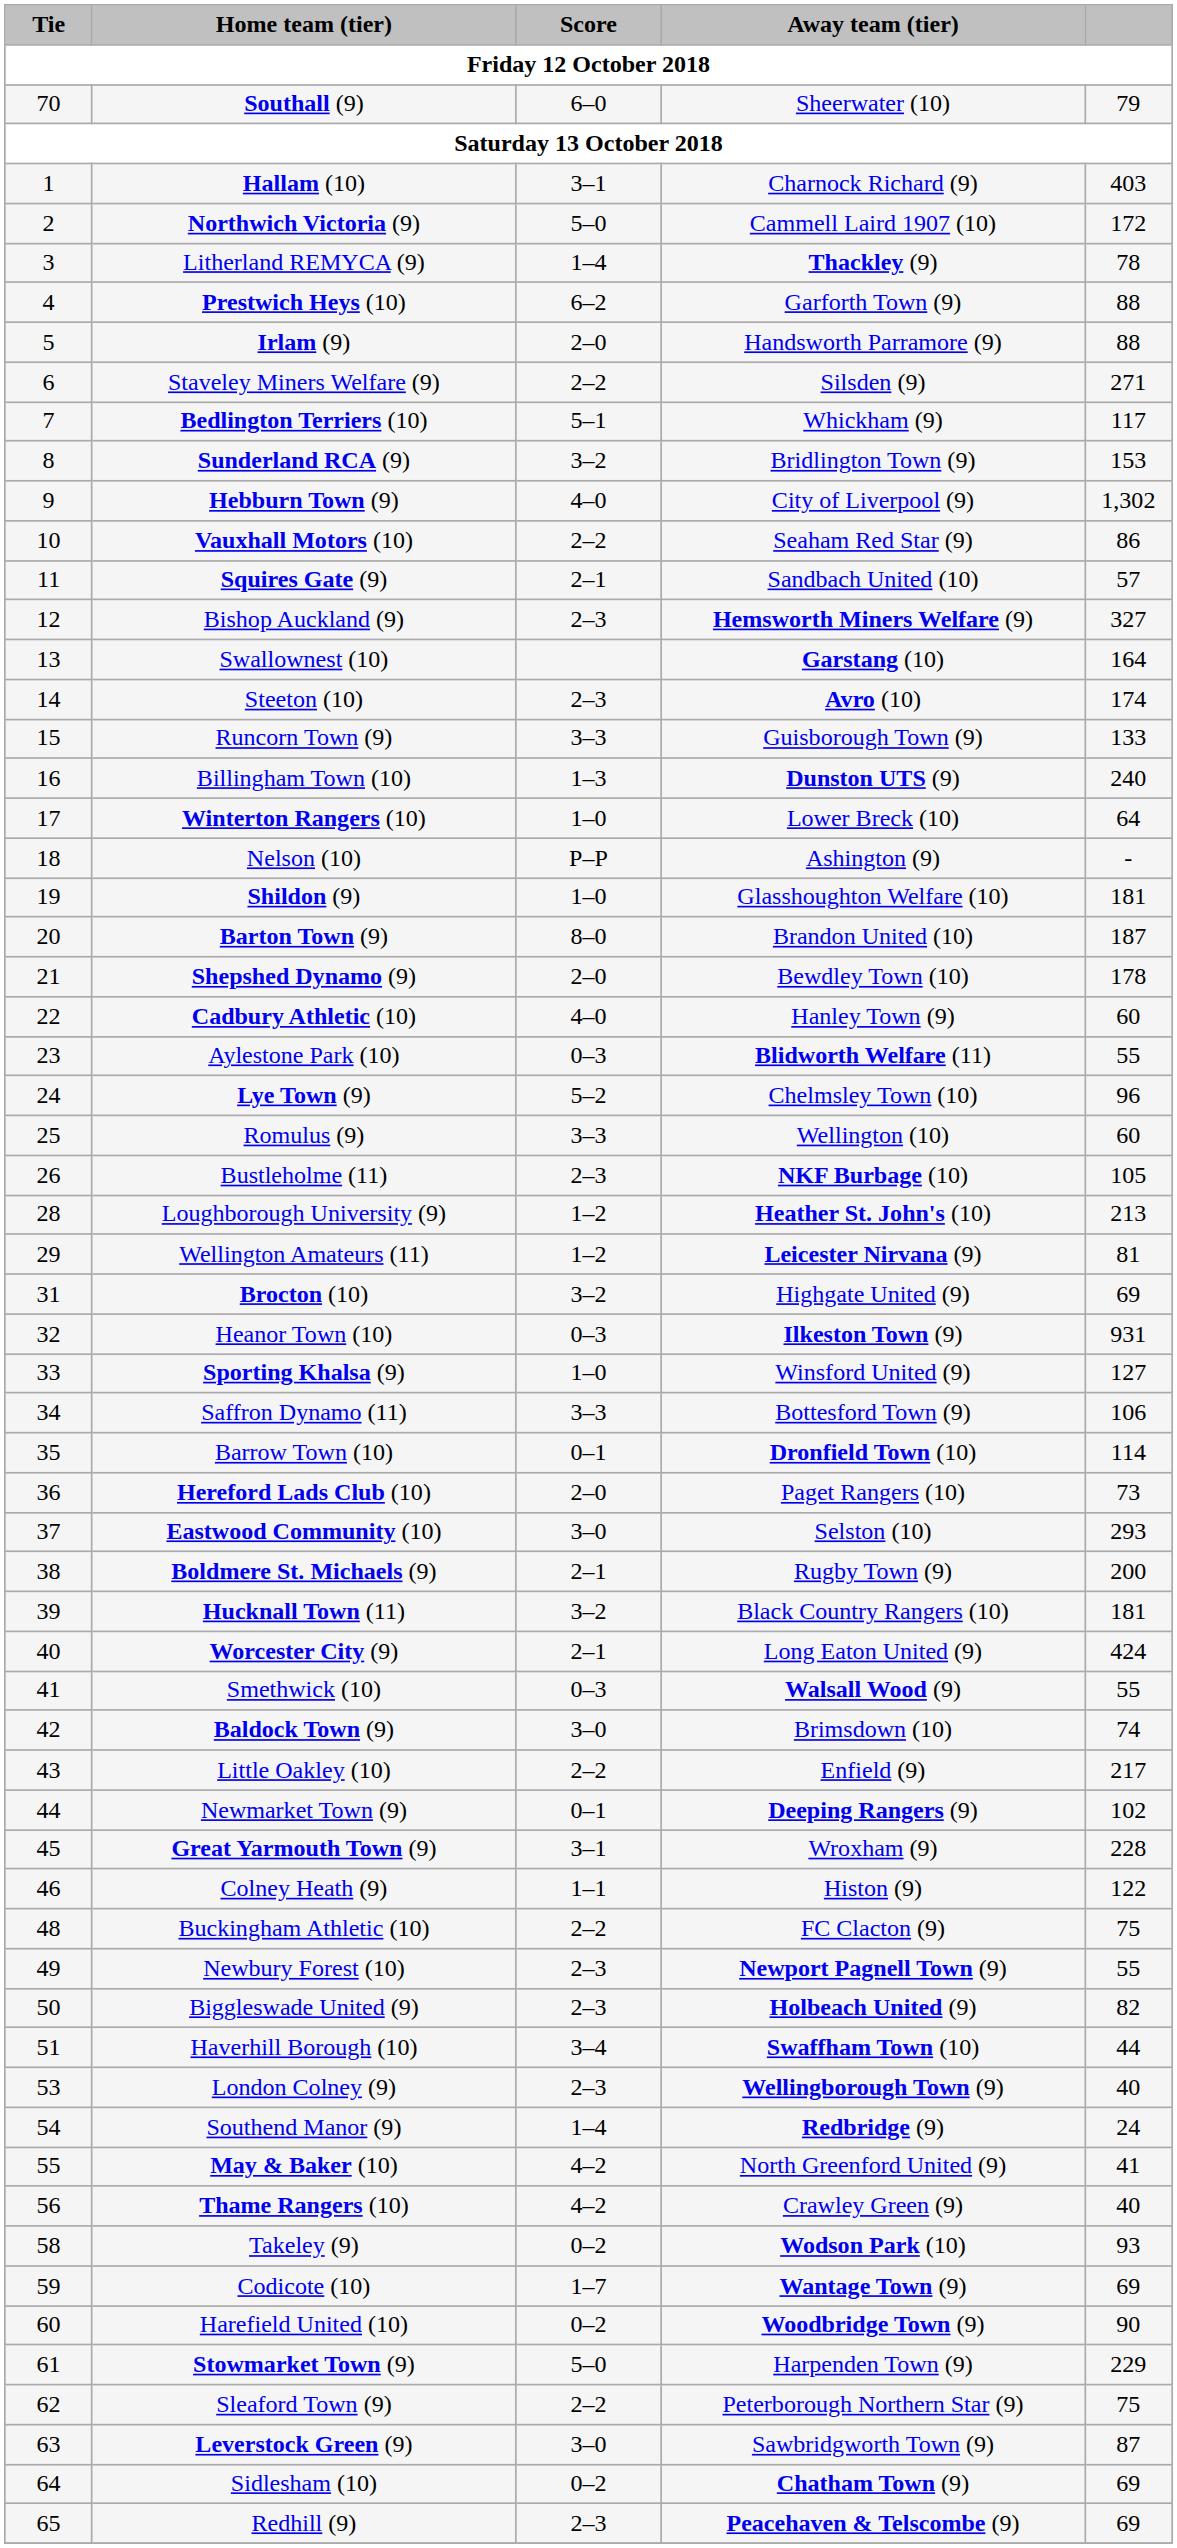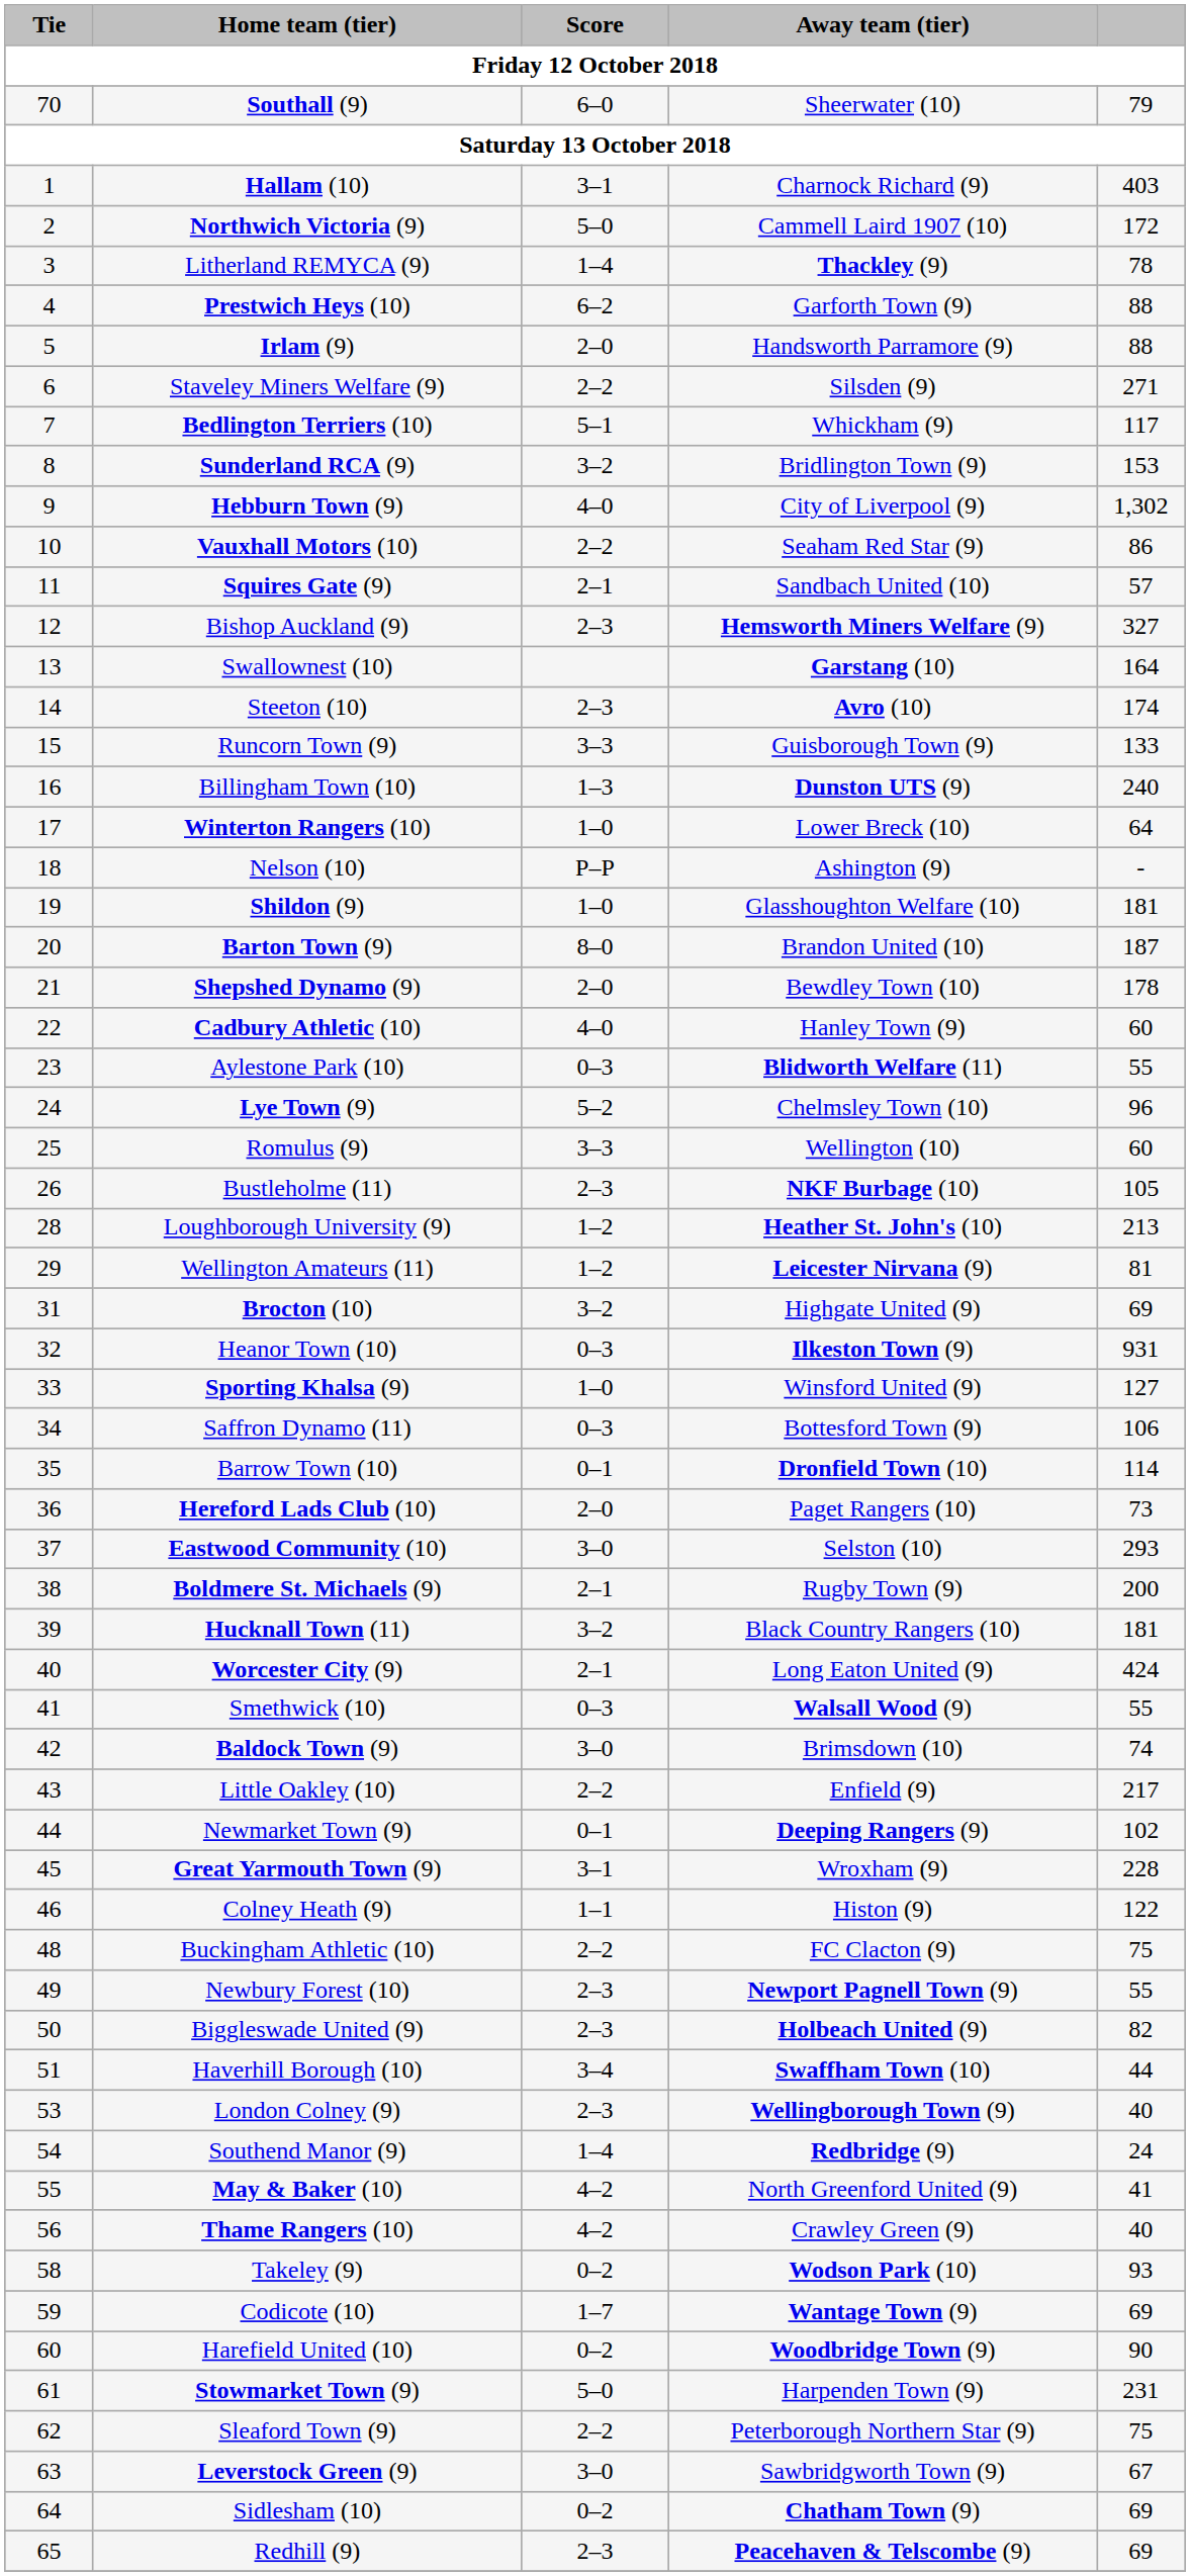 <table class="wikitable" style="width: 700px; background:WhiteSmoke; text-align:center; font-size:90%">
 <tr>
 <td scope="col" style="width:  7.50%; background:silver;"><strong>Tie</strong></td>
 <td scope="col" style="width: 36.25%; background:silver;"><strong>Home team (tier)</strong></td>
 <td scope="col" style="width: 12.50%; background:silver;"><strong>Score</strong></td>
 <td scope="col" style="width: 36.25%; background:silver;"><strong>Away team (tier)</strong></td>
 <td scope="col" style="width:  7.50%; background:silver;"><strong></strong></td>
 </tr>
 <tr>
 <td colspan="5" style= background:White><strong>Friday 12 October 2018</strong></td>
 </tr>
 <tr>
 <td>70</td>
 <td><strong><a href='#'>Southall</a></strong> (9)</td>
 <td>6–0</td>
 <td><a href='#'>Sheerwater</a> (10)</td>
 <td>79</td>
 </tr>
 <tr>
 <td colspan="5" style= background:White><strong>Saturday 13 October 2018</strong></td>
 </tr>
 <tr>
 <td>1</td>
 <td><strong><a href='#'>Hallam</a></strong> (10)</td>
 <td>3–1</td>
 <td><a href='#'>Charnock Richard</a> (9)</td>
 <td>403</td>
 </tr>
 <tr>
 <td>2</td>
 <td><strong><a href='#'>Northwich Victoria</a></strong> (9)</td>
 <td>5–0</td>
 <td><a href='#'>Cammell Laird 1907</a> (10)</td>
 <td>172</td>
 </tr>
 <tr>
 <td>3</td>
 <td><a href='#'>Litherland REMYCA</a> (9)</td>
 <td>1–4</td>
 <td><strong><a href='#'>Thackley</a></strong> (9)</td>
 <td>78</td>
 </tr>
 <tr>
 <td>4</td>
 <td><strong><a href='#'>Prestwich Heys</a></strong> (10)</td>
 <td>6–2</td>
 <td><a href='#'>Garforth Town</a> (9)</td>
 <td>88</td>
 </tr>
 <tr>
 <td>5</td>
 <td><strong><a href='#'>Irlam</a></strong> (9)</td>
 <td>2–0</td>
 <td><a href='#'>Handsworth Parramore</a> (9)</td>
 <td>88</td>
 </tr>
 <tr>
 <td>6</td>
 <td><a href='#'>Staveley Miners Welfare</a> (9)</td>
 <td>2–2</td>
 <td><a href='#'>Silsden</a> (9)</td>
 <td>271</td>
 </tr>
 <tr>
 <td>7</td>
 <td><strong><a href='#'>Bedlington Terriers</a></strong> (10)</td>
 <td>5–1</td>
 <td><a href='#'>Whickham</a> (9)</td>
 <td>117</td>
 </tr>
 <tr>
 <td>8</td>
 <td><strong><a href='#'>Sunderland RCA</a></strong> (9)</td>
 <td>3–2 </td>
 <td><a href='#'>Bridlington Town</a> (9)</td>
 <td>153</td>
 </tr>
 <tr>
 <td>9</td>
 <td><strong><a href='#'>Hebburn Town</a></strong> (9)</td>
 <td>4–0</td>
 <td><a href='#'>City of Liverpool</a> (9)</td>
 <td>1,302</td>
 </tr>
 <tr>
 <td>10</td>
 <td><strong><a href='#'>Vauxhall Motors</a></strong> (10)</td>
 <td>2–2</td>
 <td><a href='#'>Seaham Red Star</a> (9)</td>
 <td>86</td>
 </tr>
 <tr>
 <td>11</td>
 <td><strong><a href='#'>Squires Gate</a></strong> (9)</td>
 <td>2–1</td>
 <td><a href='#'>Sandbach United</a> (10)</td>
 <td>57</td>
 </tr>
 <tr>
 <td>12</td>
 <td><a href='#'>Bishop Auckland</a> (9)</td>
 <td>2–3</td>
 <td><strong><a href='#'>Hemsworth Miners Welfare</a></strong> (9)</td>
 <td>327</td>
 </tr>
 <tr>
 <td>13</td>
 <td><a href='#'>Swallownest</a> (10)</td>
 <td></td>
 <td><strong><a href='#'>Garstang</a></strong> (10)</td>
 <td>164</td>
 </tr>
 <tr>
 <td>14</td>
 <td><a href='#'>Steeton</a> (10)</td>
 <td>2–3</td>
 <td><strong><a href='#'>Avro</a></strong> (10)</td>
 <td>174</td>
 </tr>
 <tr>
 <td>15</td>
 <td><a href='#'>Runcorn Town</a> (9)</td>
 <td>3–3</td>
 <td><a href='#'>Guisborough Town</a> (9)</td>
 <td>133</td>
 </tr>
 <tr>
 <td>16</td>
 <td><a href='#'>Billingham Town</a> (10)</td>
 <td>1–3</td>
 <td><strong><a href='#'>Dunston UTS</a></strong> (9)</td>
 <td>240</td>
 </tr>
 <tr>
 <td>17</td>
 <td><strong><a href='#'>Winterton Rangers</a></strong> (10)</td>
 <td>1–0</td>
 <td><a href='#'>Lower Breck</a> (10)</td>
 <td>64</td>
 </tr>
 <tr>
 <td>18</td>
 <td><a href='#'>Nelson</a> (10)</td>
 <td>P–P</td>
 <td><a href='#'>Ashington</a> (9)</td>
 <td>-</td>
 </tr>
 <tr>
 <td>19</td>
 <td><strong><a href='#'>Shildon</a></strong> (9)</td>
 <td>1–0</td>
 <td><a href='#'>Glasshoughton Welfare</a> (10)</td>
 <td>181</td>
 </tr>
 <tr>
 <td>20</td>
 <td><strong><a href='#'>Barton Town</a></strong> (9)</td>
 <td>8–0</td>
 <td><a href='#'>Brandon United</a> (10)</td>
 <td>187</td>
 </tr>
 <tr>
 <td>21</td>
 <td><strong><a href='#'>Shepshed Dynamo</a></strong> (9)</td>
 <td>2–0</td>
 <td><a href='#'>Bewdley Town</a> (10)</td>
 <td>178</td>
 </tr>
 <tr>
 <td>22</td>
 <td><strong><a href='#'>Cadbury Athletic</a></strong> (10)</td>
 <td>4–0</td>
 <td><a href='#'>Hanley Town</a> (9)</td>
 <td>60</td>
 </tr>
 <tr>
 <td>23</td>
 <td><a href='#'>Aylestone Park</a> (10)</td>
 <td>0–3</td>
 <td><strong><a href='#'>Blidworth Welfare</a></strong> (11)</td>
 <td>55</td>
 </tr>
 <tr>
 <td>24</td>
 <td><strong><a href='#'>Lye Town</a></strong> (9)</td>
 <td>5–2</td>
 <td><a href='#'>Chelmsley Town</a> (10)</td>
 <td>96</td>
 </tr>
 <tr>
 <td>25</td>
 <td><a href='#'>Romulus</a> (9)</td>
 <td>3–3</td>
 <td><a href='#'>Wellington</a> (10)</td>
 <td>60</td>
 </tr>
 <tr>
 <td>26</td>
 <td><a href='#'>Bustleholme</a> (11)</td>
 <td>2–3</td>
 <td><strong><a href='#'>NKF Burbage</a></strong> (10)</td>
 <td>105</td>
 </tr>
 <tr>
 <td>28</td>
 <td><a href='#'>Loughborough University</a> (9)</td>
 <td>1–2</td>
 <td><strong><a href='#'>Heather St. John's</a></strong> (10)</td>
 <td>213</td>
 </tr>
 <tr>
 <td>29</td>
 <td><a href='#'>Wellington Amateurs</a> (11)</td>
 <td>1–2</td>
 <td><strong><a href='#'>Leicester Nirvana</a></strong> (9)</td>
 <td>81</td>
 </tr>
 <tr>
 <td>31</td>
 <td><strong><a href='#'>Brocton</a></strong> (10)</td>
 <td>3–2 </td>
 <td><a href='#'>Highgate United</a> (9)</td>
 <td>69</td>
 </tr>
 <tr>
 <td>32</td>
 <td><a href='#'>Heanor Town</a> (10)</td>
 <td>0–3</td>
 <td><strong><a href='#'>Ilkeston Town</a></strong> (9)</td>
 <td>931</td>
 </tr>
 <tr>
 <td>33</td>
 <td><strong><a href='#'>Sporting Khalsa</a></strong> (9)</td>
 <td>1–0</td>
 <td><a href='#'>Winsford United</a> (9)</td>
 <td>127</td>
 </tr>
 <tr>
 <td>34</td>
 <td><a href='#'>Saffron Dynamo</a> (11)</td>
-<td>3–3</td>
+<td>0–3</td>
 <td><a href='#'>Bottesford Town</a> (9)</td>
 <td>106</td>
 </tr>
 <tr>
 <td>35</td>
 <td><a href='#'>Barrow Town</a> (10)</td>
 <td>0–1</td>
 <td><strong><a href='#'>Dronfield Town</a></strong> (10)</td>
 <td>114</td>
 </tr>
 <tr>
 <td>36</td>
 <td><strong><a href='#'>Hereford Lads Club</a></strong> (10)</td>
 <td>2–0</td>
 <td><a href='#'>Paget Rangers</a> (10)</td>
 <td>73</td>
 </tr>
 <tr>
 <td>37</td>
 <td><strong><a href='#'>Eastwood Community</a></strong> (10)</td>
 <td>3–0</td>
 <td><a href='#'>Selston</a> (10)</td>
 <td>293</td>
 </tr>
 <tr>
 <td>38</td>
 <td><strong><a href='#'>Boldmere St. Michaels</a></strong> (9)</td>
 <td>2–1</td>
 <td><a href='#'>Rugby Town</a> (9)</td>
 <td>200</td>
 </tr>
 <tr>
 <td>39</td>
 <td><strong><a href='#'>Hucknall Town</a></strong> (11)</td>
 <td>3–2</td>
 <td><a href='#'>Black Country Rangers</a> (10)</td>
 <td>181</td>
 </tr>
 <tr>
 <td>40</td>
 <td><strong><a href='#'>Worcester City</a></strong> (9)</td>
 <td>2–1</td>
 <td><a href='#'>Long Eaton United</a> (9)</td>
 <td>424</td>
 </tr>
 <tr>
 <td>41</td>
 <td><a href='#'>Smethwick</a> (10)</td>
 <td>0–3</td>
 <td><strong><a href='#'>Walsall Wood</a></strong> (9)</td>
 <td>55</td>
 </tr>
 <tr>
 <td>42</td>
 <td><strong><a href='#'>Baldock Town</a></strong> (9)</td>
 <td>3–0</td>
 <td><a href='#'>Brimsdown</a> (10)</td>
 <td>74</td>
 </tr>
 <tr>
 <td>43</td>
 <td><a href='#'>Little Oakley</a> (10)</td>
 <td>2–2</td>
 <td><a href='#'>Enfield</a> (9)</td>
 <td>217</td>
 </tr>
 <tr>
 <td>44</td>
 <td><a href='#'>Newmarket Town</a> (9)</td>
 <td>0–1</td>
 <td><strong><a href='#'>Deeping Rangers</a></strong> (9)</td>
 <td>102</td>
 </tr>
 <tr>
 <td>45</td>
 <td><strong><a href='#'>Great Yarmouth Town</a></strong> (9)</td>
 <td>3–1</td>
 <td><a href='#'>Wroxham</a> (9)</td>
 <td>228</td>
 </tr>
 <tr>
 <td>46</td>
 <td><a href='#'>Colney Heath</a> (9)</td>
 <td>1–1</td>
 <td><a href='#'>Histon</a> (9)</td>
 <td>122</td>
 </tr>
 <tr>
 <td>48</td>
 <td><a href='#'>Buckingham Athletic</a> (10)</td>
 <td>2–2</td>
 <td><a href='#'>FC Clacton</a> (9)</td>
 <td>75</td>
 </tr>
 <tr>
 <td>49</td>
 <td><a href='#'>Newbury Forest</a> (10)</td>
 <td>2–3</td>
 <td><strong><a href='#'>Newport Pagnell Town</a></strong> (9)</td>
 <td>55</td>
 </tr>
 <tr>
 <td>50</td>
 <td><a href='#'>Biggleswade United</a> (9)</td>
 <td>2–3 </td>
 <td><strong><a href='#'>Holbeach United</a></strong> (9)</td>
 <td>82</td>
 </tr>
 <tr>
 <td>51</td>
 <td><a href='#'>Haverhill Borough</a> (10)</td>
 <td>3–4</td>
 <td><strong><a href='#'>Swaffham Town</a></strong> (10)</td>
 <td>44</td>
 </tr>
 <tr>
 <td>53</td>
 <td><a href='#'>London Colney</a> (9)</td>
 <td>2–3 </td>
 <td><strong><a href='#'>Wellingborough Town</a></strong> (9)</td>
 <td>40</td>
 </tr>
 <tr>
 <td>54</td>
 <td><a href='#'>Southend Manor</a> (9)</td>
 <td>1–4</td>
 <td><strong><a href='#'>Redbridge</a></strong> (9)</td>
 <td>24</td>
 </tr>
 <tr>
 <td>55</td>
 <td><strong><a href='#'>May & Baker</a></strong> (10)</td>
 <td>4–2 </td>
 <td><a href='#'>North Greenford United</a> (9)</td>
 <td>41</td>
 </tr>
 <tr>
 <td>56</td>
 <td><strong><a href='#'>Thame Rangers</a></strong> (10)</td>
 <td>4–2</td>
 <td><a href='#'>Crawley Green</a> (9)</td>
 <td>40</td>
 </tr>
 <tr>
 <td>58</td>
 <td><a href='#'>Takeley</a> (9)</td>
 <td>0–2</td>
 <td><strong><a href='#'>Wodson Park</a></strong> (10)</td>
 <td>93</td>
 </tr>
 <tr>
 <td>59</td>
 <td><a href='#'>Codicote</a> (10)</td>
 <td>1–7</td>
 <td><strong><a href='#'>Wantage Town</a></strong> (9)</td>
 <td>69</td>
 </tr>
 <tr>
 <td>60</td>
 <td><a href='#'>Harefield United</a> (10)</td>
 <td>0–2</td>
 <td><strong><a href='#'>Woodbridge Town</a></strong> (9)</td>
 <td>90</td>
 </tr>
 <tr>
 <td>61</td>
 <td><strong><a href='#'>Stowmarket Town</a></strong> (9)</td>
 <td>5–0</td>
 <td><a href='#'>Harpenden Town</a> (9)</td>
-<td>229</td>
+<td>231</td>
 </tr>
 <tr>
 <td>62</td>
 <td><a href='#'>Sleaford Town</a> (9)</td>
 <td>2–2</td>
 <td><a href='#'>Peterborough Northern Star</a> (9)</td>
 <td>75</td>
 </tr>
 <tr>
 <td>63</td>
 <td><strong><a href='#'>Leverstock Green</a></strong> (9)</td>
 <td>3–0</td>
 <td><a href='#'>Sawbridgworth Town</a> (9)</td>
-<td>87</td>
+<td>67</td>
 </tr>
 <tr>
 <td>64</td>
 <td><a href='#'>Sidlesham</a> (10)</td>
 <td>0–2</td>
 <td><strong><a href='#'>Chatham Town</a></strong> (9)</td>
 <td>69</td>
 </tr>
 <tr>
 <td>65</td>
 <td><a href='#'>Redhill</a> (9)</td>
 <td>2–3</td>
 <td><strong><a href='#'>Peacehaven & Telscombe</a></strong> (9)</td>
 <td>69</td>
 </tr>
 <tr>
 </tr>
 </table>
